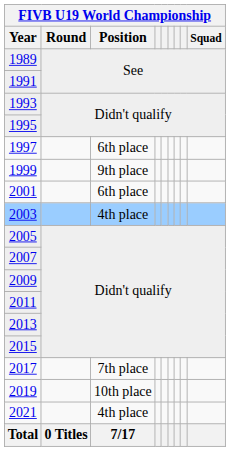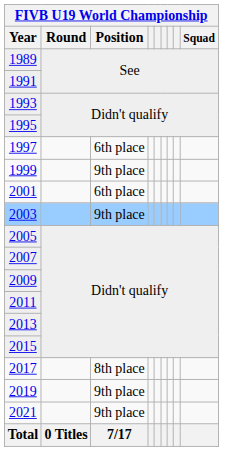 <table class="wikitable" style="text-align: center;">
 <tr>
 <th colspan=9><a href='#'>FIVB U19 World Championship</a></th>
 </tr>
 <tr>
 <th>Year</th>
 <th>Round</th>
 <th>Position</th>
 <th></th>
 <th></th>
 <th></th>
 <th></th>
 <th></th>
 <th><small>Squad</small></th>
 </tr>
 <tr bgcolor=efefef>
 <td> <a href='#'>1989</a></td>
 <td colspan=8 rowspan=2>See </td>
 </tr>
 <tr bgcolor=efefef>
 <td> <a href='#'>1991</a></td>
 </tr>
 <tr bgcolor="efefef">
 <td> <a href='#'>1993</a></td>
 <td colspan=9 rowspan=2>Didn't qualify</td>
 </tr>
 <tr bgcolor="efefef">
 <td> <a href='#'>1995</a></td>
 </tr>
 <tr>
 <td> <a href='#'>1997</a></td>
 <td></td>
 <td>6th place</td>
 <td></td>
 <td></td>
 <td></td>
 <td></td>
 <td></td>
 <td></td>
 </tr>
 <tr>
 <td> <a href='#'>1999</a></td>
 <td></td>
 <td>9th place</td>
 <td></td>
 <td></td>
 <td></td>
 <td></td>
 <td></td>
 <td></td>
 </tr>
 <tr>
 <td> <a href='#'>2001</a></td>
 <td></td>
 <td>6th place</td>
 <td></td>
 <td></td>
 <td></td>
 <td></td>
 <td></td>
 <td></td>
 </tr>
 <tr bgcolor=9acdff>
 <td> <a href='#'>2003</a></td>
 <td></td>
-<td>4th place</td>
+<td>9th place</td>
 <td></td>
 <td></td>
 <td></td>
 <td></td>
 <td></td>
 <td></td>
 </tr>
 <tr bgcolor="efefef">
 <td> <a href='#'>2005</a></td>
 <td colspan=9 rowspan=6>Didn't qualify</td>
 </tr>
 <tr bgcolor="efefef">
 <td> <a href='#'>2007</a></td>
 </tr>
 <tr bgcolor="efefef">
 <td> <a href='#'>2009</a></td>
 </tr>
 <tr bgcolor="efefef">
 <td> <a href='#'>2011</a></td>
 </tr>
 <tr bgcolor="efefef">
 <td> <a href='#'>2013</a></td>
 </tr>
 <tr bgcolor="efefef">
 <td> <a href='#'>2015</a></td>
 </tr>
 <tr>
 <td> <a href='#'>2017</a></td>
 <td></td>
-<td>7th place</td>
+<td>8th place</td>
 <td></td>
 <td></td>
 <td></td>
 <td></td>
 <td></td>
 <td></td>
 </tr>
 <tr>
 <td> <a href='#'>2019</a></td>
 <td></td>
-<td>10th place</td>
+<td>9th place</td>
 <td></td>
 <td></td>
 <td></td>
 <td></td>
 <td></td>
 <td></td>
 </tr>
 <tr>
 <td> <a href='#'>2021</a></td>
 <td></td>
-<td>4th place</td>
+<td>9th place</td>
 <td></td>
 <td></td>
 <td></td>
 <td></td>
 <td></td>
 </tr>
 <tr>
 <th>Total</th>
 <th>0 Titles</th>
 <th>7/17</th>
 <th></th>
 <th></th>
 <th></th>
 <th></th>
 <th></th>
 <th></th>
 </tr>
 </table>
